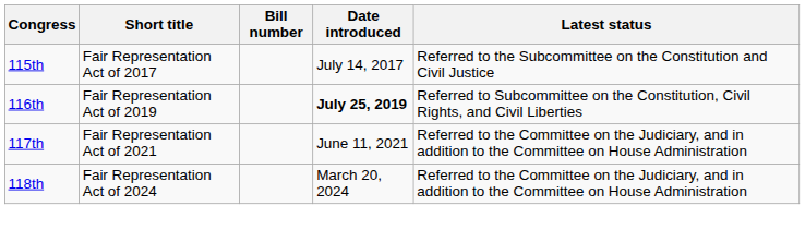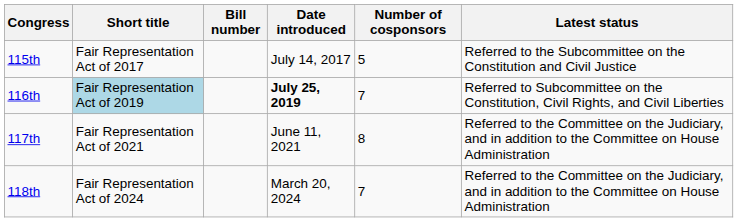 <table class="wikitable">
 <tr>
 <th>Congress</th>
 <th>Short title</th>
 <th>Bill number</th>
 <th>Date introduced</th>
+<th>Number of cosponsors</th>
 <th>Latest status</th>
 </tr>
 <tr>
 <td><a href='#'>115th</a></td>
 <td>Fair Representation Act of 2017</td>
 <td></td>
 <td>July 14, 2017</td>
+<td>5</td>
 <td>Referred to the Subcommittee on the Constitution and Civil Justice</td>
 </tr>
 <tr>
 <td><a href='#'>116th</a></td>
-<td>Fair Representation Act of 2019</td>
+<td style="background: lightblue;">Fair Representation Act of 2019</td>
 <td></td>
 <td><strong>July 25, 2019</strong></td>
+<td>7</td>
 <td>Referred to Subcommittee on the Constitution, Civil Rights, and Civil Liberties</td>
 </tr>
 <tr>
 <td><a href='#'>117th</a></td>
 <td>Fair Representation Act of 2021</td>
 <td></td>
 <td>June 11, 2021</td>
+<td>8</td>
 <td>Referred to the Committee on the Judiciary, and in addition to the Committee on House Administration</td>
 </tr>
 <tr>
 <td><a href='#'>118th</a></td>
 <td>Fair Representation Act of 2024</td>
 <td></td>
 <td>March 20, 2024</td>
+<td>7</td>
 <td>Referred to the Committee on the Judiciary, and in addition to the Committee on House Administration</td>
 </tr>
 </table>
